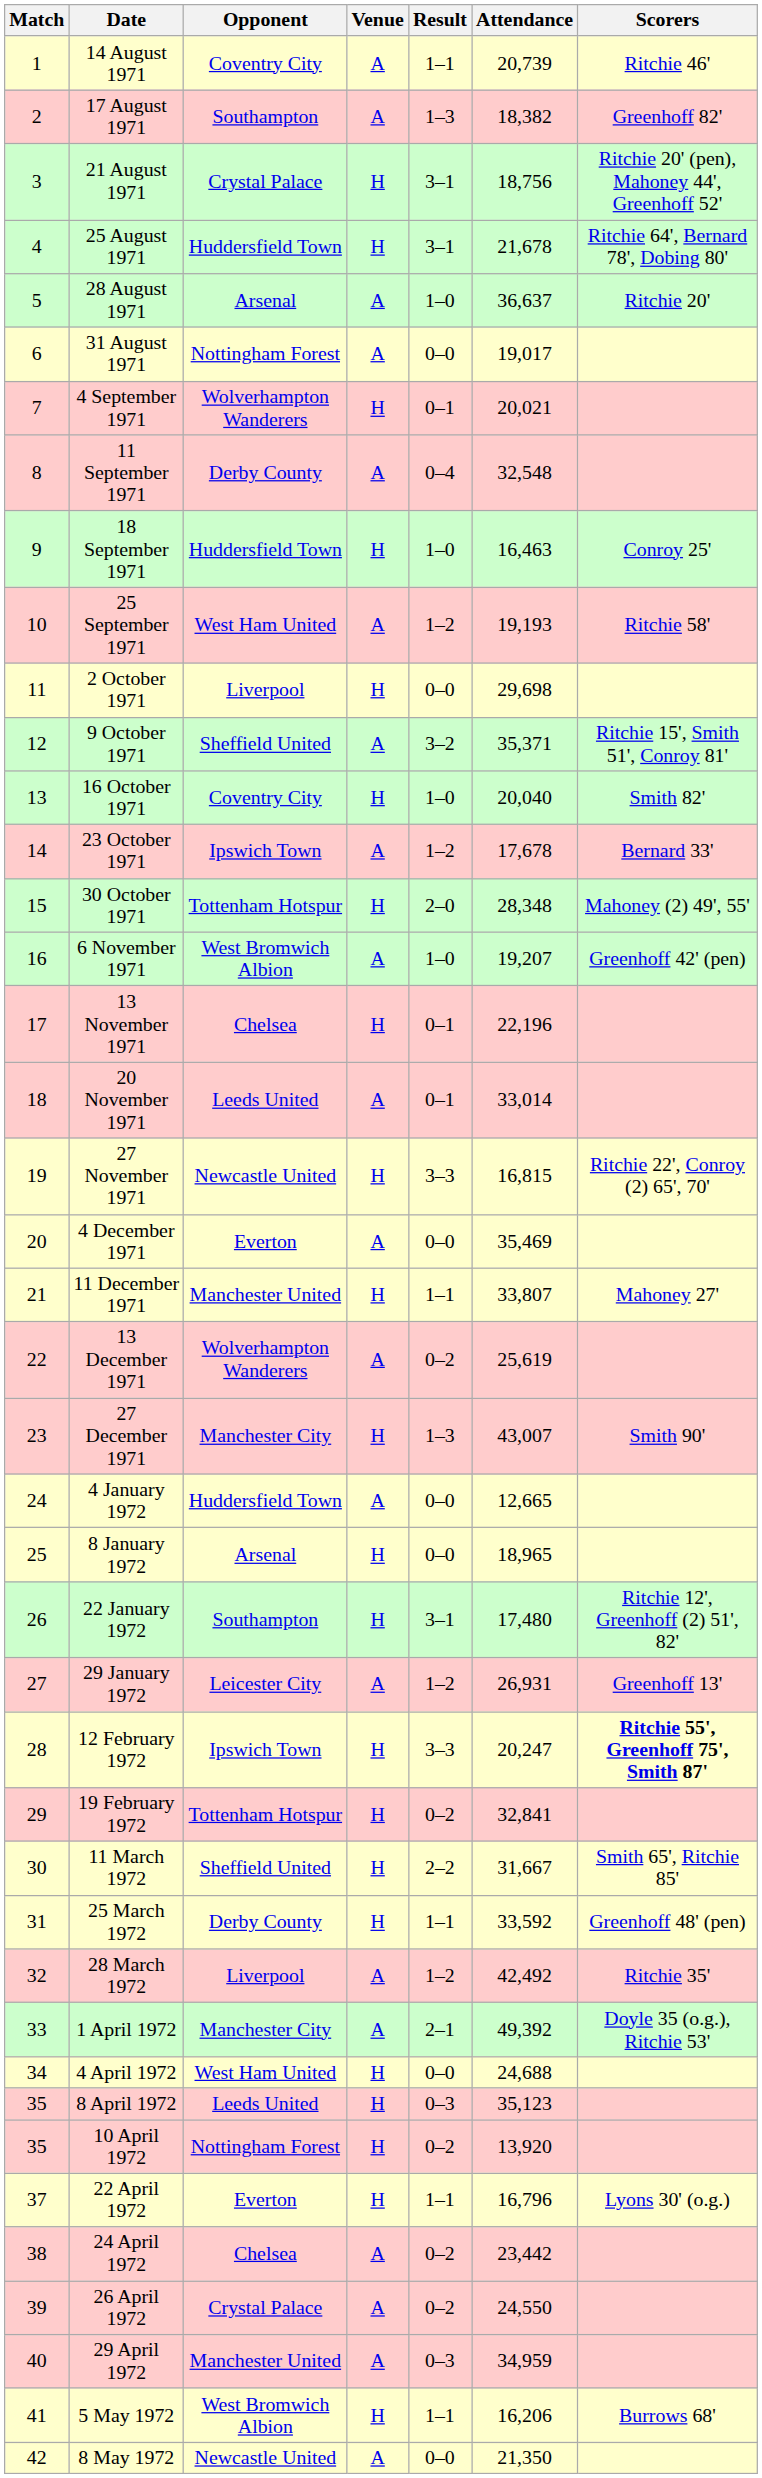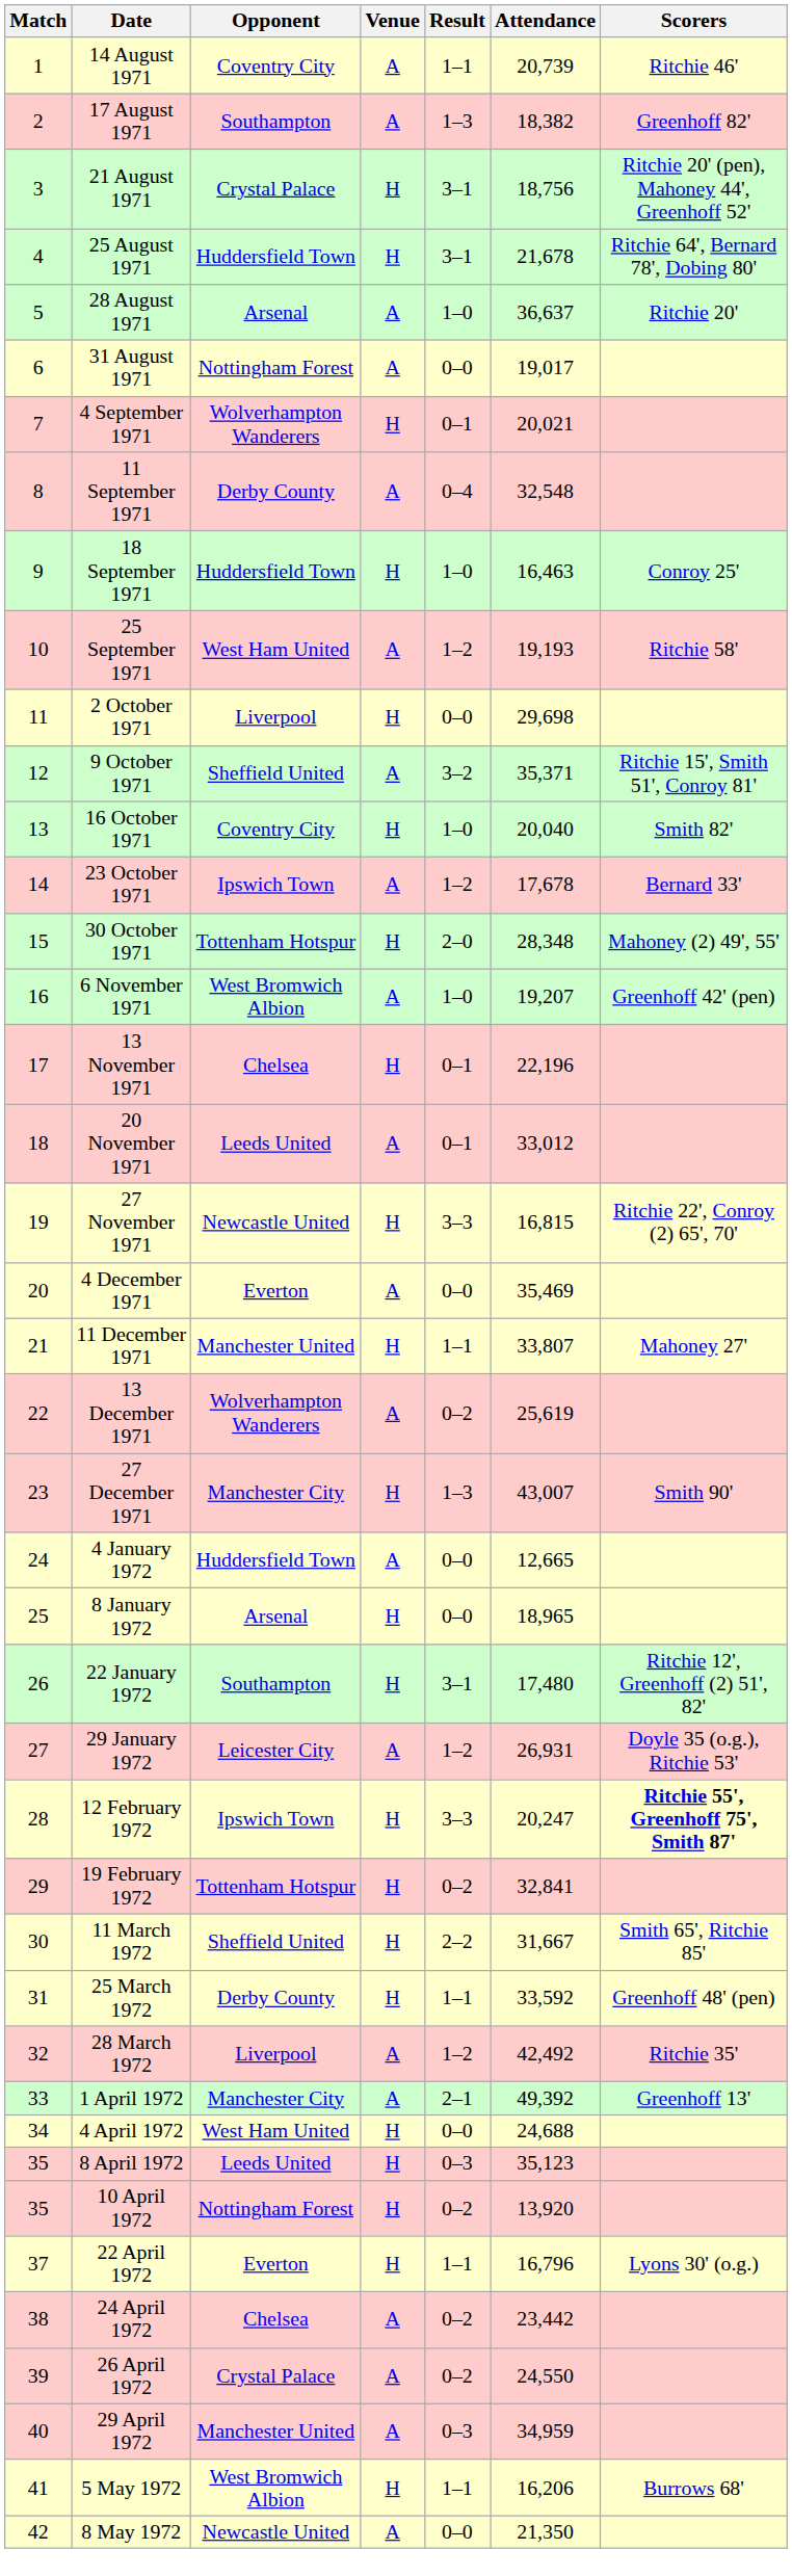 <table class="wikitable" style="font-size:100%; text-align:center">
 <tr>
 <th>Match</th>
 <th>Date</th>
 <th>Opponent</th>
 <th>Venue</th>
 <th>Result</th>
 <th>Attendance</th>
 <th>Scorers</th>
 </tr>
 <tr style="background-color: #FFFFCC;">
 <td>1</td>
 <td>14 August 1971</td>
 <td><a href='#'>Coventry City</a></td>
 <td><a href='#'>A</a></td>
 <td>1–1</td>
 <td>20,739</td>
 <td><a href='#'>Ritchie</a> 46'</td>
 </tr>
 <tr style="background-color: #FFCCCC;">
 <td>2</td>
 <td>17 August 1971</td>
 <td><a href='#'>Southampton</a></td>
 <td><a href='#'>A</a></td>
 <td>1–3</td>
 <td>18,382</td>
 <td><a href='#'>Greenhoff</a> 82'</td>
 </tr>
 <tr style="background-color: #CCFFCC;">
 <td>3</td>
 <td>21 August 1971</td>
 <td><a href='#'>Crystal Palace</a></td>
 <td><a href='#'>H</a></td>
 <td>3–1</td>
 <td>18,756</td>
 <td><a href='#'>Ritchie</a> 20' (pen), <a href='#'>Mahoney</a> 44', <a href='#'>Greenhoff</a> 52'</td>
 </tr>
 <tr style="background-color: #CCFFCC;">
 <td>4</td>
 <td>25 August 1971</td>
 <td><a href='#'>Huddersfield Town</a></td>
 <td><a href='#'>H</a></td>
 <td>3–1</td>
 <td>21,678</td>
 <td><a href='#'>Ritchie</a> 64', <a href='#'>Bernard</a> 78', <a href='#'>Dobing</a> 80'</td>
 </tr>
 <tr style="background-color: #CCFFCC;">
 <td>5</td>
 <td>28 August 1971</td>
 <td><a href='#'>Arsenal</a></td>
 <td><a href='#'>A</a></td>
 <td>1–0</td>
 <td>36,637</td>
 <td><a href='#'>Ritchie</a> 20'</td>
 </tr>
 <tr style="background-color: #FFFFCC;">
 <td>6</td>
 <td>31 August 1971</td>
 <td><a href='#'>Nottingham Forest</a></td>
 <td><a href='#'>A</a></td>
 <td>0–0</td>
 <td>19,017</td>
 <td></td>
 </tr>
 <tr style="background-color: #FFCCCC;">
 <td>7</td>
 <td>4 September 1971</td>
 <td><a href='#'>Wolverhampton Wanderers</a></td>
 <td><a href='#'>H</a></td>
 <td>0–1</td>
 <td>20,021</td>
 <td></td>
 </tr>
 <tr style="background-color: #FFCCCC;">
 <td>8</td>
 <td>11 September 1971</td>
 <td><a href='#'>Derby County</a></td>
 <td><a href='#'>A</a></td>
 <td>0–4</td>
 <td>32,548</td>
 <td></td>
 </tr>
 <tr style="background-color: #CCFFCC;">
 <td>9</td>
 <td>18 September 1971</td>
 <td><a href='#'>Huddersfield Town</a></td>
 <td><a href='#'>H</a></td>
 <td>1–0</td>
 <td>16,463</td>
 <td><a href='#'>Conroy</a> 25'</td>
 </tr>
 <tr style="background-color: #FFCCCC;">
 <td>10</td>
 <td>25 September 1971</td>
 <td><a href='#'>West Ham United</a></td>
 <td><a href='#'>A</a></td>
 <td>1–2</td>
 <td>19,193</td>
 <td><a href='#'>Ritchie</a> 58'</td>
 </tr>
 <tr style="background-color: #FFFFCC;">
 <td>11</td>
 <td>2 October 1971</td>
 <td><a href='#'>Liverpool</a></td>
 <td><a href='#'>H</a></td>
 <td>0–0</td>
 <td>29,698</td>
 <td></td>
 </tr>
 <tr style="background-color: #CCFFCC;">
 <td>12</td>
 <td>9 October 1971</td>
 <td><a href='#'>Sheffield United</a></td>
 <td><a href='#'>A</a></td>
 <td>3–2</td>
 <td>35,371</td>
 <td><a href='#'>Ritchie</a> 15', <a href='#'>Smith</a> 51', <a href='#'>Conroy</a> 81'</td>
 </tr>
 <tr style="background-color: #CCFFCC;">
 <td>13</td>
 <td>16 October 1971</td>
 <td><a href='#'>Coventry City</a></td>
 <td><a href='#'>H</a></td>
 <td>1–0</td>
 <td>20,040</td>
 <td><a href='#'>Smith</a> 82'</td>
 </tr>
 <tr style="background-color: #FFCCCC;">
 <td>14</td>
 <td>23 October 1971</td>
 <td><a href='#'>Ipswich Town</a></td>
 <td><a href='#'>A</a></td>
 <td>1–2</td>
 <td>17,678</td>
 <td><a href='#'>Bernard</a> 33'</td>
 </tr>
 <tr style="background-color: #CCFFCC;">
 <td>15</td>
 <td>30 October 1971</td>
 <td><a href='#'>Tottenham Hotspur</a></td>
 <td><a href='#'>H</a></td>
 <td>2–0</td>
 <td>28,348</td>
 <td><a href='#'>Mahoney</a> (2) 49', 55'</td>
 </tr>
 <tr style="background-color: #CCFFCC;">
 <td>16</td>
 <td>6 November 1971</td>
 <td><a href='#'>West Bromwich Albion</a></td>
 <td><a href='#'>A</a></td>
 <td>1–0</td>
 <td>19,207</td>
 <td><a href='#'>Greenhoff</a> 42' (pen)</td>
 </tr>
 <tr style="background-color: #FFCCCC;">
 <td>17</td>
 <td>13 November 1971</td>
 <td><a href='#'>Chelsea</a></td>
 <td><a href='#'>H</a></td>
 <td>0–1</td>
 <td>22,196</td>
 <td></td>
 </tr>
 <tr style="background-color: #FFCCCC;">
 <td>18</td>
 <td>20 November 1971</td>
 <td><a href='#'>Leeds United</a></td>
 <td><a href='#'>A</a></td>
 <td>0–1</td>
-<td>33,014</td>
+<td>33,012</td>
 <td></td>
 </tr>
 <tr style="background-color: #FFFFCC;">
 <td>19</td>
 <td>27 November 1971</td>
 <td><a href='#'>Newcastle United</a></td>
 <td><a href='#'>H</a></td>
 <td>3–3</td>
 <td>16,815</td>
 <td><a href='#'>Ritchie</a> 22', <a href='#'>Conroy</a> (2) 65', 70'</td>
 </tr>
 <tr style="background-color: #FFFFCC;">
 <td>20</td>
 <td>4 December 1971</td>
 <td><a href='#'>Everton</a></td>
 <td><a href='#'>A</a></td>
 <td>0–0</td>
 <td>35,469</td>
 <td></td>
 </tr>
 <tr style="background-color: #FFFFCC;">
 <td>21</td>
 <td>11 December 1971</td>
 <td><a href='#'>Manchester United</a></td>
 <td><a href='#'>H</a></td>
 <td>1–1</td>
 <td>33,807</td>
 <td><a href='#'>Mahoney</a> 27'</td>
 </tr>
 <tr style="background-color: #FFCCCC;">
 <td>22</td>
 <td>13 December 1971</td>
 <td><a href='#'>Wolverhampton Wanderers</a></td>
 <td><a href='#'>A</a></td>
 <td>0–2</td>
 <td>25,619</td>
 <td></td>
 </tr>
 <tr style="background-color: #FFCCCC;">
 <td>23</td>
 <td>27 December 1971</td>
 <td><a href='#'>Manchester City</a></td>
 <td><a href='#'>H</a></td>
 <td>1–3</td>
 <td>43,007</td>
 <td><a href='#'>Smith</a> 90'</td>
 </tr>
 <tr style="background-color: #FFFFCC;">
 <td>24</td>
 <td>4 January 1972</td>
 <td><a href='#'>Huddersfield Town</a></td>
 <td><a href='#'>A</a></td>
 <td>0–0</td>
 <td>12,665</td>
 <td></td>
 </tr>
 <tr style="background-color: #FFFFCC;">
 <td>25</td>
 <td>8 January 1972</td>
 <td><a href='#'>Arsenal</a></td>
 <td><a href='#'>H</a></td>
 <td>0–0</td>
 <td>18,965</td>
 <td></td>
 </tr>
 <tr style="background-color: #CCFFCC;">
 <td>26</td>
 <td>22 January 1972</td>
 <td><a href='#'>Southampton</a></td>
 <td><a href='#'>H</a></td>
 <td>3–1</td>
 <td>17,480</td>
 <td><a href='#'>Ritchie</a> 12', <a href='#'>Greenhoff</a> (2) 51', 82'</td>
 </tr>
 <tr style="background-color: #FFCCCC;">
 <td>27</td>
 <td>29 January 1972</td>
 <td><a href='#'>Leicester City</a></td>
 <td><a href='#'>A</a></td>
 <td>1–2</td>
 <td>26,931</td>
-<td><a href='#'>Greenhoff</a> 13'</td>
+<td><a href='#'>Doyle</a> 35 (o.g.), <a href='#'>Ritchie</a> 53'</td>
 </tr>
 <tr style="background-color: #FFFFCC;">
 <td>28</td>
 <td>12 February 1972</td>
 <td><a href='#'>Ipswich Town</a></td>
 <td><a href='#'>H</a></td>
 <td>3–3</td>
 <td>20,247</td>
 <td><strong><a href='#'>Ritchie</a> 55', <a href='#'>Greenhoff</a> 75', <a href='#'>Smith</a> 87'</strong></td>
 </tr>
 <tr style="background-color: #FFCCCC;">
 <td>29</td>
 <td>19 February 1972</td>
 <td><a href='#'>Tottenham Hotspur</a></td>
 <td><a href='#'>H</a></td>
 <td>0–2</td>
 <td>32,841</td>
 <td></td>
 </tr>
 <tr style="background-color: #FFFFCC;">
 <td>30</td>
 <td>11 March 1972</td>
 <td><a href='#'>Sheffield United</a></td>
 <td><a href='#'>H</a></td>
 <td>2–2</td>
 <td>31,667</td>
 <td><a href='#'>Smith</a> 65', <a href='#'>Ritchie</a> 85'</td>
 </tr>
 <tr style="background-color: #FFFFCC;">
 <td>31</td>
 <td>25 March 1972</td>
 <td><a href='#'>Derby County</a></td>
 <td><a href='#'>H</a></td>
 <td>1–1</td>
 <td>33,592</td>
 <td><a href='#'>Greenhoff</a> 48' (pen)</td>
 </tr>
 <tr style="background-color: #FFCCCC;">
 <td>32</td>
 <td>28 March 1972</td>
 <td><a href='#'>Liverpool</a></td>
 <td><a href='#'>A</a></td>
 <td>1–2</td>
 <td>42,492</td>
 <td><a href='#'>Ritchie</a> 35'</td>
 </tr>
 <tr style="background-color: #CCFFCC;">
 <td>33</td>
 <td>1 April 1972</td>
 <td><a href='#'>Manchester City</a></td>
 <td><a href='#'>A</a></td>
 <td>2–1</td>
 <td>49,392</td>
-<td><a href='#'>Doyle</a> 35 (o.g.), <a href='#'>Ritchie</a> 53'</td>
+<td><a href='#'>Greenhoff</a> 13'</td>
 </tr>
 <tr style="background-color: #FFFFCC;">
 <td>34</td>
 <td>4 April 1972</td>
 <td><a href='#'>West Ham United</a></td>
 <td><a href='#'>H</a></td>
 <td>0–0</td>
 <td>24,688</td>
 <td></td>
 </tr>
 <tr style="background-color: #FFCCCC;">
 <td>35</td>
 <td>8 April 1972</td>
 <td><a href='#'>Leeds United</a></td>
 <td><a href='#'>H</a></td>
 <td>0–3</td>
 <td>35,123</td>
 <td></td>
 </tr>
 <tr style="background-color: #FFCCCC;">
 <td>35</td>
 <td>10 April 1972</td>
 <td><a href='#'>Nottingham Forest</a></td>
 <td><a href='#'>H</a></td>
 <td>0–2</td>
 <td>13,920</td>
 <td></td>
 </tr>
 <tr style="background-color: #FFFFCC;">
 <td>37</td>
 <td>22 April 1972</td>
 <td><a href='#'>Everton</a></td>
 <td><a href='#'>H</a></td>
 <td>1–1</td>
 <td>16,796</td>
 <td><a href='#'>Lyons</a> 30' (o.g.)</td>
 </tr>
 <tr style="background-color: #FFCCCC;">
 <td>38</td>
 <td>24 April 1972</td>
 <td><a href='#'>Chelsea</a></td>
 <td><a href='#'>A</a></td>
 <td>0–2</td>
 <td>23,442</td>
 <td></td>
 </tr>
 <tr style="background-color: #FFCCCC;">
 <td>39</td>
 <td>26 April 1972</td>
 <td><a href='#'>Crystal Palace</a></td>
 <td><a href='#'>A</a></td>
 <td>0–2</td>
 <td>24,550</td>
 <td></td>
 </tr>
 <tr style="background-color: #FFCCCC;">
 <td>40</td>
 <td>29 April 1972</td>
 <td><a href='#'>Manchester United</a></td>
 <td><a href='#'>A</a></td>
 <td>0–3</td>
 <td>34,959</td>
 <td></td>
 </tr>
 <tr style="background-color: #FFFFCC;">
 <td>41</td>
 <td>5 May 1972</td>
 <td><a href='#'>West Bromwich Albion</a></td>
 <td><a href='#'>H</a></td>
 <td>1–1</td>
 <td>16,206</td>
 <td><a href='#'>Burrows</a> 68'</td>
 </tr>
 <tr style="background-color: #FFFFCC;">
 <td>42</td>
 <td>8 May 1972</td>
 <td><a href='#'>Newcastle United</a></td>
 <td><a href='#'>A</a></td>
 <td>0–0</td>
 <td>21,350</td>
 <td></td>
 </tr>
 </table>
